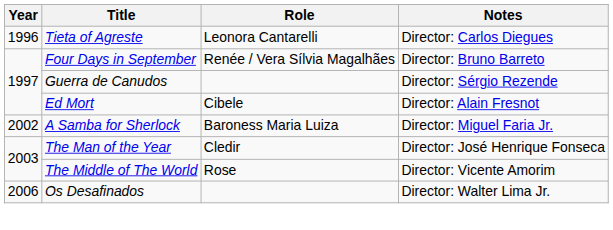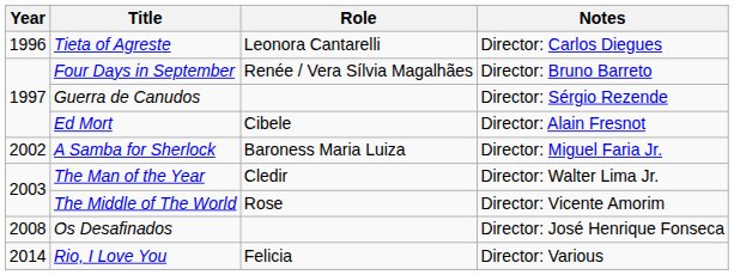 <table class="wikitable plainrowheaders">
 <tr>
 <th>Year</th>
 <th>Title</th>
 <th>Role</th>
 <th>Notes</th>
 </tr>
 <tr>
 <td>1996</td>
 <td><em><a href='#'>Tieta of Agreste</a></em></td>
 <td>Leonora Cantarelli</td>
 <td>Director: <a href='#'>Carlos Diegues</a></td>
 </tr>
 <tr>
 <td rowspan="3">1997</td>
 <td><em><a href='#'>Four Days in September</a></em></td>
 <td>Renée / Vera Sílvia Magalhães</td>
 <td>Director: <a href='#'>Bruno Barreto</a></td>
 </tr>
 <tr>
 <td><em>Guerra de Canudos</em></td>
 <td></td>
 <td>Director: <a href='#'>Sérgio Rezende</a></td>
 </tr>
 <tr>
 <td><em><a href='#'>Ed Mort</a></em></td>
 <td>Cibele</td>
 <td>Director: <a href='#'>Alain Fresnot</a></td>
 </tr>
 <tr>
 <td>2002</td>
 <td><em><a href='#'>A Samba for Sherlock</a></em></td>
 <td>Baroness Maria Luiza</td>
 <td>Director: <a href='#'>Miguel Faria Jr.</a></td>
 </tr>
 <tr>
 <td rowspan="2">2003</td>
 <td><em><a href='#'>The Man of the Year</a></em></td>
 <td>Cledir</td>
-<td>Director: José Henrique Fonseca</td>
+<td>Director: Walter Lima Jr.</td>
 </tr>
 <tr>
 <td><em><a href='#'>The Middle of The World</a></em></td>
 <td>Rose</td>
 <td>Director: Vicente Amorim</td>
 </tr>
 <tr>
-<td>2006</td>
+<td>2008</td>
 <td><em>Os Desafinados</em></td>
 <td></td>
-<td>Director: Walter Lima Jr.</td>
+<td>Director: José Henrique Fonseca</td>
+</tr>
+<tr>
+<td>2014</td>
+<td><em><a href='#'>Rio, I Love You</a></em></td>
+<td>Felicia</td>
+<td>Director: Various</td>
 </tr>
 </table>
